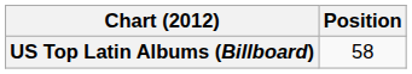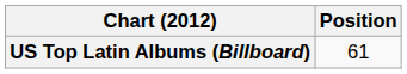 <table class="wikitable plainrowheaders" style="text-align:center">
 <tr>
 <th scope="col">Chart (2012)</th>
 <th scope="col">Position</th>
 </tr>
 <tr>
 <th scope="row">US Top Latin Albums (<em>Billboard</em>)</th>
-<td>58</td>
+<td>61</td>
 </tr>
 </table>
